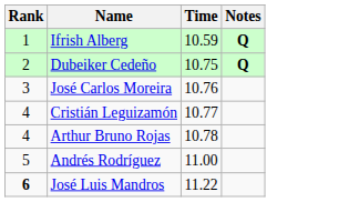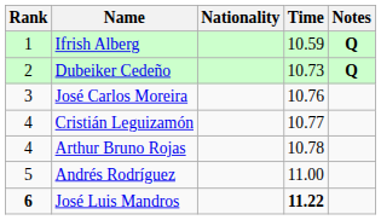 <table class="wikitable sortable" style="text-align:center">
 <tr>
 <th>Rank</th>
 <th>Name</th>
+<th>Nationality</th>
 <th>Time</th>
 <th>Notes</th>
 </tr>
 <tr bgcolor=ccffcc>
 <td align=center>1</td>
 <td align=left><a href='#'>Ifrish Alberg</a></td>
+<td align=left></td>
 <td>10.59</td>
 <td><strong>Q</strong></td>
 </tr>
 <tr bgcolor=ccffcc>
 <td align=center>2</td>
 <td align=left><a href='#'>Dubeiker Cedeño</a></td>
-<td>10.75</td>
+<td align=left></td>
+<td>10.73</td>
 <td><strong>Q</strong></td>
 </tr>
 <tr>
 <td align=center>3</td>
 <td align=left><a href='#'>José Carlos Moreira</a></td>
+<td align=left></td>
 <td>10.76</td>
 <td></td>
 </tr>
 <tr>
 <td align=center>4</td>
 <td align=left><a href='#'>Cristián Leguizamón</a></td>
+<td align=left></td>
 <td>10.77</td>
 <td></td>
 </tr>
 <tr>
 <td align=center>4</td>
 <td align=left><a href='#'>Arthur Bruno Rojas</a></td>
+<td align=left></td>
 <td>10.78</td>
 <td></td>
 </tr>
 <tr>
 <td align=center>5</td>
 <td align=left><a href='#'>Andrés Rodríguez</a></td>
+<td align=left></td>
 <td>11.00</td>
 <td></td>
 </tr>
 <tr>
 <td align=center><strong>6</strong></td>
 <td align=left><a href='#'>José Luis Mandros</a></td>
-<td>11.22</td>
+<td align=left></td>
+<td><strong>11.22</strong></td>
 <td></td>
 </tr>
 </table>
